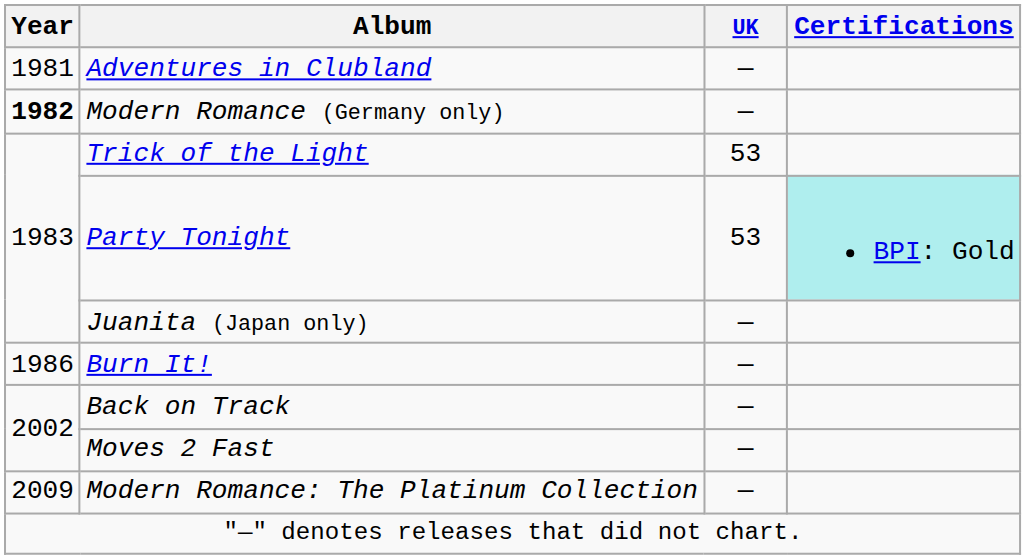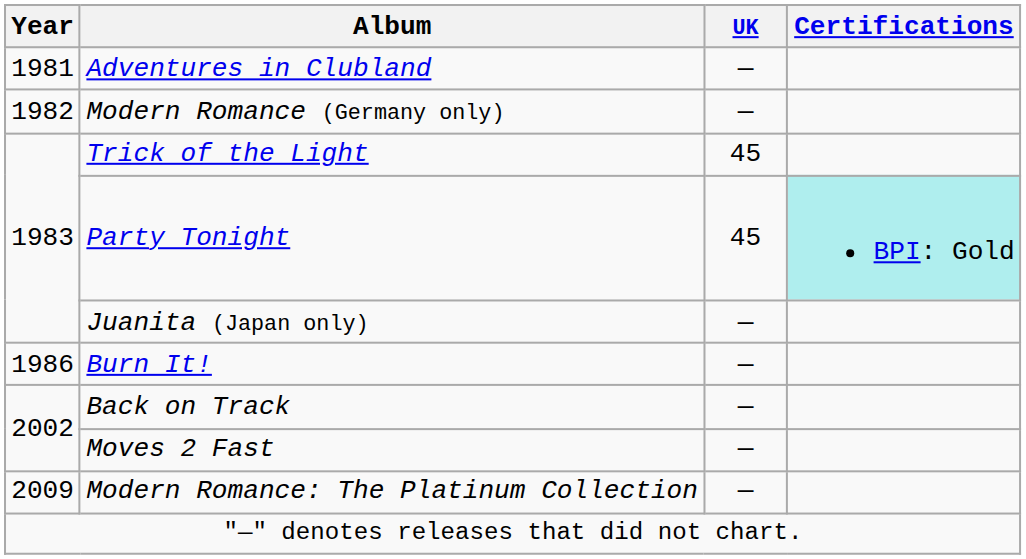 <table class="wikitable">
 <tr>
 <th>Year</th>
 <th>Album</th>
 <th style="width:35px;"><small><a href='#'>UK</a></small><br></th>
 <th><a href='#'>Certifications</a></th>
 </tr>
 <tr>
 <td>1981</td>
 <td><em><a href='#'>Adventures in Clubland</a></em></td>
 <td align=center>—</td>
 <td></td>
 </tr>
 <tr>
-<td><strong>1982</strong></td>
+<td>1982</td>
 <td><em>Modern Romance</em> <small>(Germany only)</small></td>
 <td align=center>—</td>
 <td></td>
 </tr>
 <tr>
 <td rowspan="3">1983</td>
 <td><em><a href='#'>Trick of the Light</a></em></td>
-<td align=center>53</td>
+<td align=center>45</td>
 <td></td>
 </tr>
 <tr>
 <td><em><a href='#'>Party Tonight</a></em></td>
-<td align=center>53</td>
+<td align=center>45</td>
 <td style="background: paleturquoise;"><br><ul><li><a href='#'>BPI</a>: Gold</li></ul></td>
 </tr>
 <tr>
 <td><em>Juanita</em> <small>(Japan only)</small></td>
 <td align=center>—</td>
 <td></td>
 </tr>
 <tr>
 <td>1986</td>
 <td><em><a href='#'>Burn It!</a></em></td>
 <td align=center>—</td>
 <td></td>
 </tr>
 <tr>
 <td rowspan="2">2002</td>
 <td><em>Back on Track</em></td>
 <td align=center>—</td>
 <td></td>
 </tr>
 <tr>
 <td><em>Moves 2 Fast</em></td>
 <td align=center>—</td>
 <td></td>
 </tr>
 <tr>
 <td>2009</td>
 <td><em>Modern Romance: The Platinum Collection</em></td>
 <td align=center>—</td>
 <td></td>
 </tr>
 <tr>
 <td colspan="4" style="text-align:center; font-size:9pt;">"—" denotes releases that did not chart.</td>
 </tr>
 </table>
